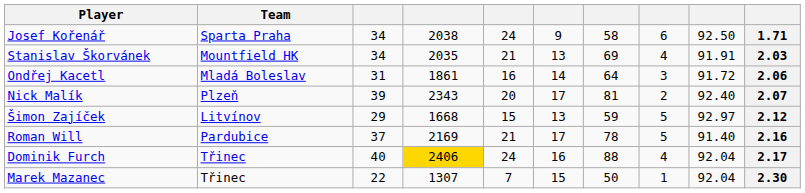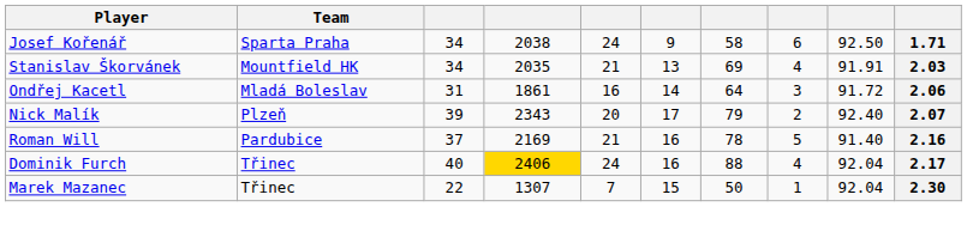 <table class="wikitable sortable" style="text-align: center">
 <tr>
 <th style="width: 15em;">Player</th>
 <th style="width: 12em;">Team</th>
 <th style="width: 3.5em;"></th>
 <th style="width: 6em;"></th>
 <th style="width: 3.5em;"></th>
 <th style="width: 3.5em;"></th>
 <th style="width: 4em;"></th>
 <th style="width: 3.5em;"></th>
 <th style="width: 4em;"></th>
 <th style="width: 4em;"></th>
 </tr>
 <tr>
 <td style="text-align:left;"> <a href='#'>Josef Kořenář</a></td>
 <td style="text-align:left;"><a href='#'>Sparta Praha</a></td>
 <td>34</td>
 <td>2038</td>
 <td>24</td>
 <td>9</td>
 <td>58</td>
 <td>6</td>
 <td>92.50</td>
 <th>1.71</th>
 </tr>
 <tr>
 <td style="text-align:left;"> <a href='#'>Stanislav Škorvánek</a></td>
 <td style="text-align:left;"><a href='#'>Mountfield HK</a></td>
 <td>34</td>
 <td>2035</td>
 <td>21</td>
 <td>13</td>
 <td>69</td>
 <td>4</td>
 <td>91.91</td>
 <th>2.03</th>
 </tr>
 <tr>
 <td style="text-align:left;"> <a href='#'>Ondřej Kacetl</a></td>
 <td style="text-align:left;"><a href='#'>Mladá Boleslav</a></td>
 <td>31</td>
 <td>1861</td>
 <td>16</td>
 <td>14</td>
 <td>64</td>
 <td>3</td>
 <td>91.72</td>
 <th>2.06</th>
 </tr>
 <tr>
 <td style="text-align:left;"> <a href='#'>Nick Malík</a></td>
 <td style="text-align:left;"><a href='#'>Plzeň</a></td>
 <td>39</td>
 <td>2343</td>
 <td>20</td>
 <td>17</td>
-<td>81</td>
+<td>79</td>
 <td>2</td>
 <td>92.40</td>
 <th>2.07</th>
-</tr>
-<tr>
-<td style="text-align:left;"> <a href='#'>Šimon Zajíček</a></td>
-<td style="text-align:left;"><a href='#'>Litvínov</a></td>
-<td>29</td>
-<td>1668</td>
-<td>15</td>
-<td>13</td>
-<td>59</td>
-<td>5</td>
-<td>92.97</td>
-<th>2.12</th>
 </tr>
 <tr>
 <td style="text-align:left;"> <a href='#'>Roman Will</a></td>
 <td style="text-align:left;"><a href='#'>Pardubice</a></td>
 <td>37</td>
 <td>2169</td>
 <td>21</td>
-<td>17</td>
+<td>16</td>
 <td>78</td>
 <td>5</td>
 <td>91.40</td>
 <th>2.16</th>
 </tr>
 <tr>
 <td style="text-align:left;"> <a href='#'>Dominik Furch</a></td>
 <td style="text-align:left;"><a href='#'>Třinec</a></td>
 <td>40</td>
 <td style="background: gold;">2406</td>
 <td>24</td>
 <td>16</td>
 <td>88</td>
 <td>4</td>
 <td>92.04</td>
 <th>2.17</th>
 </tr>
 <tr>
 <td style="text-align:left;"> <a href='#'>Marek Mazanec</a></td>
 <td style="text-align:left;">Třinec</td>
 <td>22</td>
 <td>1307</td>
 <td>7</td>
 <td>15</td>
 <td>50</td>
 <td>1</td>
 <td>92.04</td>
 <th>2.30</th>
 </tr>
 </table>
